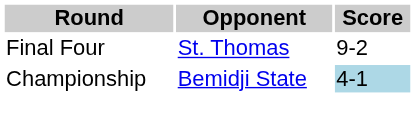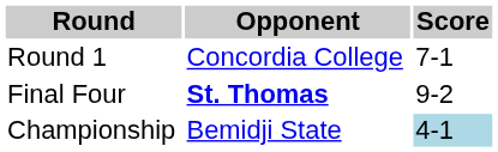 <table style="width:300px; border:'1' 'solid' 'gray'; float:left;">
 <tr>
 <th style="background:#ccc;">Round</th>
 <th style="background:#ccc;">Opponent</th>
 <th style="background:#ccc;">Score</th>
 </tr>
 <tr>
+<td>Round 1</td>
+<td><a href='#'>Concordia College</a></td>
+<td>7-1</td>
+</tr>
+<tr>
 <td>Final Four</td>
-<td><a href='#'>St. Thomas</a></td>
+<td><strong><a href='#'>St. Thomas</a></strong></td>
 <td>9-2</td>
 </tr>
 <tr>
 <td>Championship</td>
 <td><a href='#'>Bemidji State</a></td>
 <td style="background: lightblue;">4-1</td>
 </tr>
 </table>
